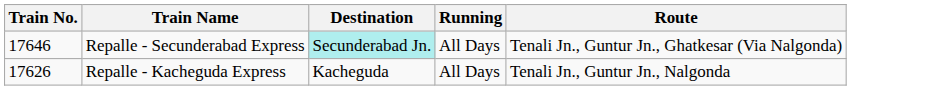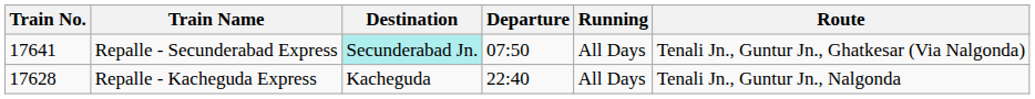 <table class="wikitable">
 <tr>
 <th>Train No.</th>
 <th>Train Name</th>
 <th>Destination</th>
+<th>Departure</th>
 <th>Running</th>
 <th>Route</th>
 </tr>
 <tr>
-<td>17646</td>
+<td>17641</td>
 <td>Repalle - Secunderabad Express</td>
 <td style="background: paleturquoise;">Secunderabad Jn.</td>
+<td>07:50</td>
 <td>All Days</td>
 <td>Tenali Jn., Guntur Jn., Ghatkesar (Via Nalgonda)</td>
 </tr>
 <tr>
-<td>17626</td>
+<td>17628</td>
 <td>Repalle - Kacheguda Express</td>
 <td>Kacheguda</td>
+<td>22:40</td>
 <td>All Days</td>
 <td>Tenali Jn., Guntur Jn., Nalgonda</td>
 </tr>
 </table>
